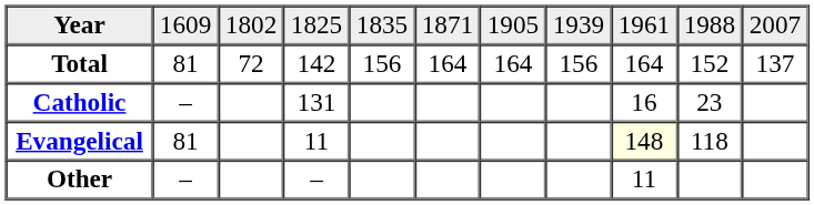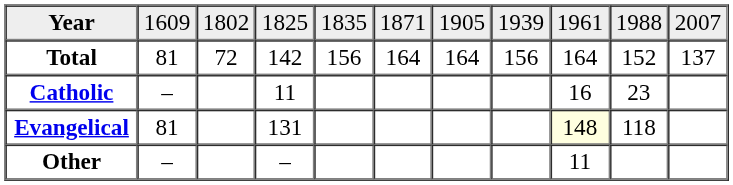 <table border="1" cellpadding="2" cellspacing="0" width="500">
 <tr bgcolor="#eeeeee" align="center">
 <td><strong>Year</strong></td>
 <td>1609</td>
 <td>1802</td>
 <td>1825</td>
 <td>1835</td>
 <td>1871</td>
 <td>1905</td>
 <td>1939</td>
 <td>1961</td>
 <td>1988</td>
 <td>2007</td>
 </tr>
 <tr align="center">
 <td><strong>Total</strong></td>
 <td>81</td>
 <td>72</td>
 <td>142</td>
 <td>156</td>
 <td>164</td>
 <td>164</td>
 <td>156</td>
 <td>164</td>
 <td>152</td>
 <td>137</td>
 </tr>
 <tr align="center">
 <td><strong><a href='#'>Catholic</a></strong></td>
 <td>–</td>
 <td> </td>
-<td>131</td>
+<td>11</td>
 <td> </td>
 <td> </td>
 <td> </td>
 <td> </td>
 <td>16</td>
 <td>23</td>
 <td> </td>
 </tr>
 <tr align="center">
 <td><strong><a href='#'>Evangelical</a></strong></td>
 <td>81</td>
 <td> </td>
-<td>11</td>
+<td>131</td>
 <td> </td>
 <td> </td>
 <td> </td>
 <td> </td>
 <td style="background: lightyellow;">148</td>
 <td>118</td>
 <td> </td>
 </tr>
 <tr align="center">
 <td><strong>Other</strong></td>
 <td>–</td>
 <td> </td>
 <td>–</td>
 <td> </td>
 <td> </td>
 <td> </td>
 <td> </td>
 <td>11</td>
 <td> </td>
 <td> </td>
 </tr>
 </table>
